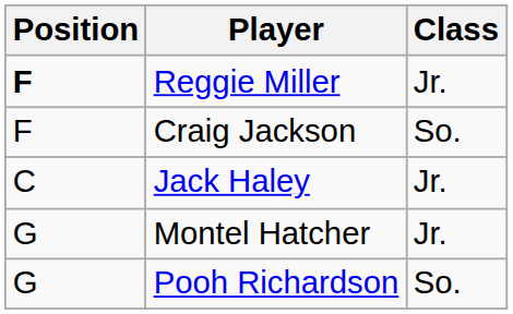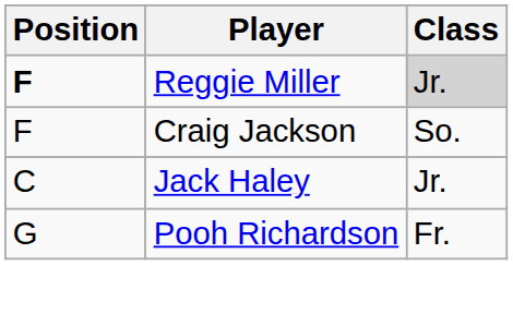 <table class="wikitable">
 <tr>
 <th>Position</th>
 <th>Player</th>
 <th>Class</th>
 </tr>
 <tr>
 <td><strong>F</strong></td>
 <td><a href='#'>Reggie Miller</a></td>
-<td>Jr.</td>
+<td style="background: lightgrey;">Jr.</td>
 </tr>
 <tr>
 <td>F</td>
 <td>Craig Jackson</td>
 <td>So.</td>
 </tr>
 <tr>
 <td>C</td>
 <td><a href='#'>Jack Haley</a></td>
 <td>Jr.</td>
 </tr>
 <tr>
 <td>G</td>
-<td>Montel Hatcher</td>
-<td>Jr.</td>
-</tr>
-<tr>
-<td>G</td>
 <td><a href='#'>Pooh Richardson</a></td>
-<td>So.</td>
+<td>Fr.</td>
 </tr>
 </table>
